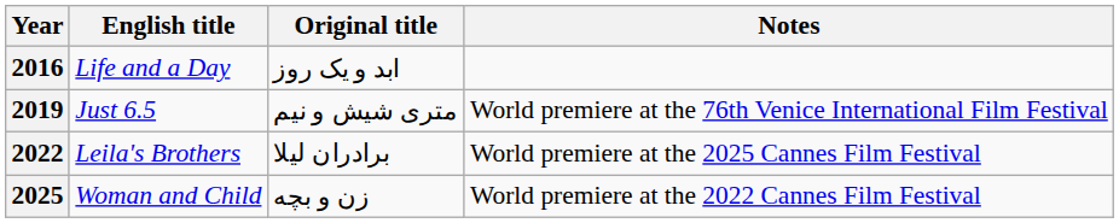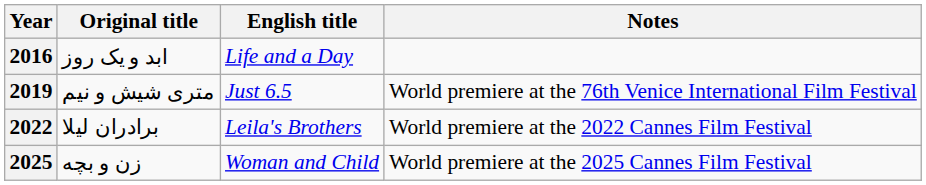 <table class="wikitable plainrowheaders sortable" style="font-size:100%">
 <tr>
 <th scope="col">Year</th>
+<th scope="col">Original title</th>
 <th scope="col">English title</th>
-<th scope="col">Original title</th>
 <th scope="col">Notes</th>
 </tr>
 <tr>
 <th scope="row">2016</th>
+<td>ابد و یک روز</td>
 <td><em><a href='#'>Life and a Day</a></em></td>
-<td>ابد و یک روز</td>
 <td></td>
 </tr>
 <tr>
 <th scope="row">2019</th>
+<td>متری شیش و نیم</td>
 <td><em><a href='#'>Just 6.5</a></em></td>
-<td>متری شیش و نیم</td>
 <td>World premiere at the <a href='#'>76th Venice International Film Festival</a></td>
 </tr>
 <tr>
 <th scope="row">2022</th>
+<td>برادران لیلا</td>
 <td><em><a href='#'>Leila's Brothers</a></em></td>
-<td>برادران لیلا</td>
-<td>World premiere at the <a href='#'>2025 Cannes Film Festival</a></td>
+<td>World premiere at the <a href='#'>2022 Cannes Film Festival</a></td>
 </tr>
 <tr>
 <th scope="row">2025</th>
+<td>زن و بچه</td>
 <td><em><a href='#'>Woman and Child</a></em></td>
-<td>زن و بچه</td>
-<td>World premiere at the <a href='#'>2022 Cannes Film Festival</a></td>
+<td>World premiere at the <a href='#'>2025 Cannes Film Festival</a></td>
 </tr>
 </table>
